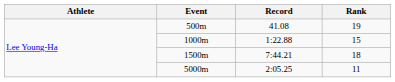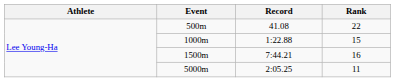 <table class=wikitable style="font-size:90%; text-align:center; width:40%">
 <tr>
 <th>Athlete</th>
 <th>Event</th>
 <th>Record</th>
 <th>Rank</th>
 </tr>
 <tr>
 <td rowspan=4 align=left><a href='#'>Lee Young-Ha</a></td>
 <td>500m</td>
 <td>41.08</td>
-<td>19</td>
+<td>22</td>
 </tr>
 <tr>
 <td>1000m</td>
 <td>1:22.88</td>
 <td>15</td>
 </tr>
 <tr>
 <td>1500m</td>
 <td>7:44.21</td>
-<td>18</td>
+<td>16</td>
 </tr>
 <tr>
 <td>5000m</td>
 <td>2:05.25</td>
 <td>11</td>
 </tr>
 </table>
